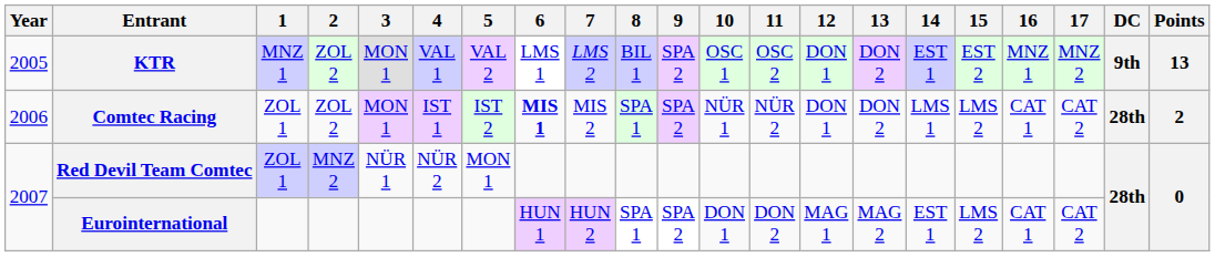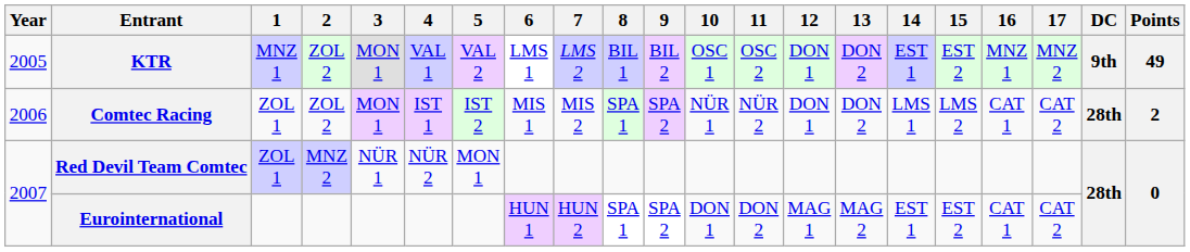 <table class="wikitable" style="text-align:center; font-size:85%">
 <tr>
 <th>Year</th>
 <th>Entrant</th>
 <th>1</th>
 <th>2</th>
 <th>3</th>
 <th>4</th>
 <th>5</th>
 <th>6</th>
 <th>7</th>
 <th>8</th>
 <th>9</th>
 <th>10</th>
 <th>11</th>
 <th>12</th>
 <th>13</th>
 <th>14</th>
 <th>15</th>
 <th>16</th>
 <th>17</th>
 <th>DC</th>
 <th>Points</th>
 </tr>
 <tr>
 <td><a href='#'>2005</a></td>
 <th><a href='#'>KTR</a></th>
 <td style="background:#CFCFFF;"><a href='#'>MNZ<br>1</a><br></td>
 <td style="background:#DFFFDF;"><a href='#'>ZOL<br>2</a><br></td>
 <td style="background:#DFDFDF;"><a href='#'>MON<br>1</a><br></td>
 <td style="background:#CFCFFF;"><a href='#'>VAL<br>1</a><br></td>
 <td style="background:#EFCFFF;"><a href='#'>VAL<br>2</a><br></td>
 <td style="background:#FFFFFF;"><a href='#'>LMS<br>1</a><br></td>
 <td style="background:#CFCFFF;"><em><a href='#'>LMS<br>2</a></em><br></td>
 <td style="background:#CFCFFF;"><a href='#'>BIL<br>1</a><br></td>
-<td style="background:#EFCFFF;"><a href='#'>SPA<br>2</a><br></td>
+<td style="background:#EFCFFF;"><a href='#'>BIL<br>2</a><br></td>
 <td style="background:#DFFFDF;"><a href='#'>OSC<br>1</a><br></td>
 <td style="background:#DFFFDF;"><a href='#'>OSC<br>2</a><br></td>
 <td style="background:#DFFFDF;"><a href='#'>DON<br>1</a><br></td>
 <td style="background:#EFCFFF;"><a href='#'>DON<br>2</a><br></td>
 <td style="background:#CFCFFF;"><a href='#'>EST<br>1</a><br></td>
 <td style="background:#DFFFDF;"><a href='#'>EST<br>2</a><br></td>
 <td style="background:#DFFFDF;"><a href='#'>MNZ<br>1</a><br></td>
 <td style="background:#DFFFDF;"><a href='#'>MNZ<br>2</a><br></td>
 <th>9th</th>
-<th>13</th>
+<th>49</th>
 </tr>
 <tr>
 <td><a href='#'>2006</a></td>
 <th nowrap><a href='#'>Comtec Racing</a></th>
 <td><a href='#'>ZOL<br>1</a></td>
 <td><a href='#'>ZOL<br>2</a></td>
 <td style="background:#EFCFFF;"><a href='#'>MON<br>1</a><br></td>
 <td style="background:#EFCFFF;"><a href='#'>IST<br>1</a><br></td>
 <td style="background:#DFFFDF;"><a href='#'>IST<br>2</a><br></td>
-<td><strong><a href='#'>MIS<br>1</a></strong></td>
+<td><a href='#'>MIS<br>1</a></td>
 <td><a href='#'>MIS<br>2</a></td>
 <td style="background:#DFFFDF;"><a href='#'>SPA<br>1</a><br></td>
 <td style="background:#EFCFFF;"><a href='#'>SPA<br>2</a><br></td>
 <td><a href='#'>NÜR<br>1</a></td>
 <td><a href='#'>NÜR<br>2</a></td>
 <td><a href='#'>DON<br>1</a></td>
 <td><a href='#'>DON<br>2</a></td>
 <td><a href='#'>LMS<br>1</a></td>
 <td><a href='#'>LMS<br>2</a></td>
 <td><a href='#'>CAT<br>1</a></td>
 <td><a href='#'>CAT<br>2</a></td>
 <th>28th</th>
 <th>2</th>
 </tr>
 <tr>
 <td rowspan=2><a href='#'>2007</a></td>
 <th nowrap><a href='#'>Red Devil Team Comtec</a></th>
 <td style="background:#CFCFFF;"><a href='#'>ZOL<br>1</a><br></td>
 <td style="background:#CFCFFF;"><a href='#'>MNZ<br>2</a><br></td>
 <td><a href='#'>NÜR<br>1</a></td>
 <td><a href='#'>NÜR<br>2</a></td>
 <td><a href='#'>MON<br>1</a></td>
 <td></td>
 <td></td>
 <td></td>
 <td></td>
 <td></td>
 <td></td>
 <td></td>
 <td></td>
 <td></td>
 <td></td>
 <td></td>
 <td></td>
 <th rowspan=2>28th</th>
 <th rowspan=2>0</th>
 </tr>
 <tr>
 <th><a href='#'>Eurointernational</a></th>
 <td></td>
 <td></td>
 <td></td>
 <td></td>
 <td></td>
 <td style="background:#EFCFFF;"><a href='#'>HUN<br>1</a><br></td>
 <td style="background:#EFCFFF;"><a href='#'>HUN<br>2</a><br></td>
 <td style="background:#FFFFFF;"><a href='#'>SPA<br>1</a><br></td>
 <td style="background:#FFFFFF;"><a href='#'>SPA<br>2</a><br></td>
 <td><a href='#'>DON<br>1</a></td>
 <td><a href='#'>DON<br>2</a></td>
 <td><a href='#'>MAG<br>1</a></td>
 <td><a href='#'>MAG<br>2</a></td>
 <td><a href='#'>EST<br>1</a></td>
-<td><a href='#'>LMS<br>2</a></td>
+<td><a href='#'>EST<br>2</a></td>
 <td><a href='#'>CAT<br>1</a></td>
 <td><a href='#'>CAT<br>2</a></td>
 </tr>
 </table>
